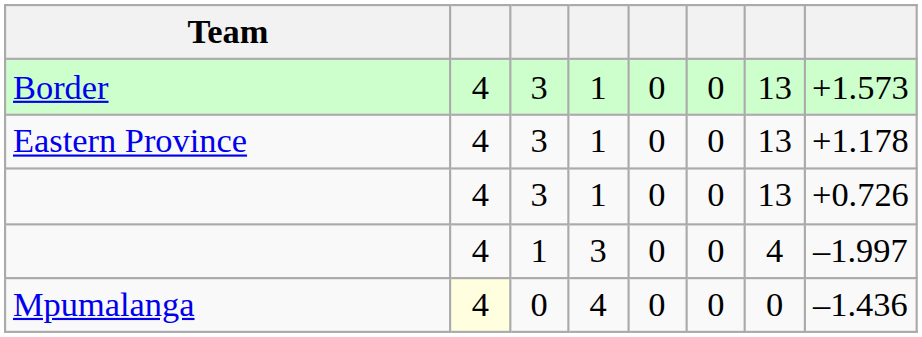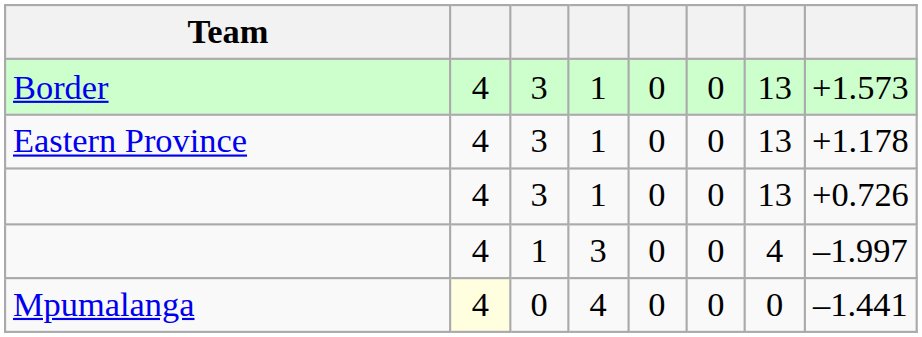 <table class="wikitable" style="text-align:center">
 <tr>
 <th width=200>Team</th>
 <th width=20></th>
 <th width=20></th>
 <th width=20></th>
 <th width=20></th>
 <th width=20></th>
 <th width=20></th>
 <th width=45></th>
 </tr>
 <tr style="background:#cfc">
 <td align="left"> <a href='#'>Border</a></td>
 <td>4</td>
 <td>3</td>
 <td>1</td>
 <td>0</td>
 <td>0</td>
 <td>13</td>
 <td>+1.573</td>
 </tr>
 <tr>
 <td align="left"> <a href='#'>Eastern Province</a></td>
 <td>4</td>
 <td>3</td>
 <td>1</td>
 <td>0</td>
 <td>0</td>
 <td>13</td>
 <td>+1.178</td>
 </tr>
 <tr>
 <td align="left"></td>
 <td>4</td>
 <td>3</td>
 <td>1</td>
 <td>0</td>
 <td>0</td>
 <td>13</td>
 <td>+0.726</td>
 </tr>
 <tr>
 <td align="left"></td>
 <td>4</td>
 <td>1</td>
 <td>3</td>
 <td>0</td>
 <td>0</td>
 <td>4</td>
 <td>–1.997</td>
 </tr>
 <tr>
 <td align="left"> <a href='#'>Mpumalanga</a></td>
 <td style="background: lightyellow;">4</td>
 <td>0</td>
 <td>4</td>
 <td>0</td>
 <td>0</td>
 <td>0</td>
-<td>–1.436</td>
+<td>–1.441</td>
 </tr>
 </table>
